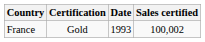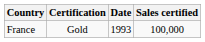 <table class="wikitable sortable">
 <tr>
 <th bgcolor="#ebf5ff">Country</th>
 <th bgcolor="#ebf5ff">Certification</th>
 <th bgcolor="#ebf5ff">Date</th>
 <th bgcolor="#ebf5ff">Sales certified</th>
 </tr>
 <tr>
 <td>France</td>
 <td align="center">Gold</td>
 <td align="center">1993</td>
-<td align="center">100,002</td>
+<td align="center">100,000</td>
 </tr>
 </table>
